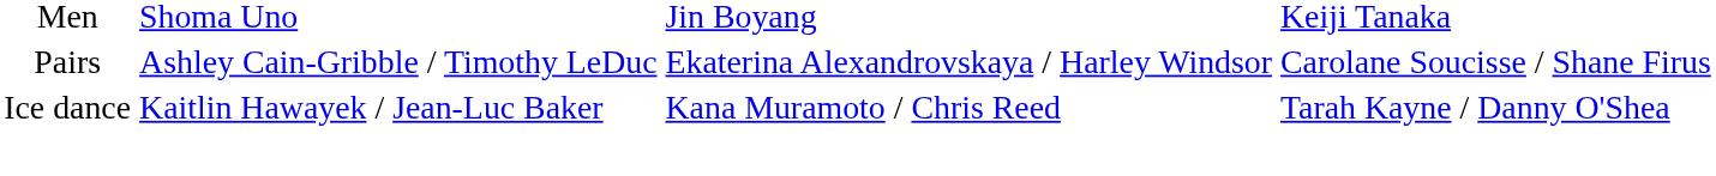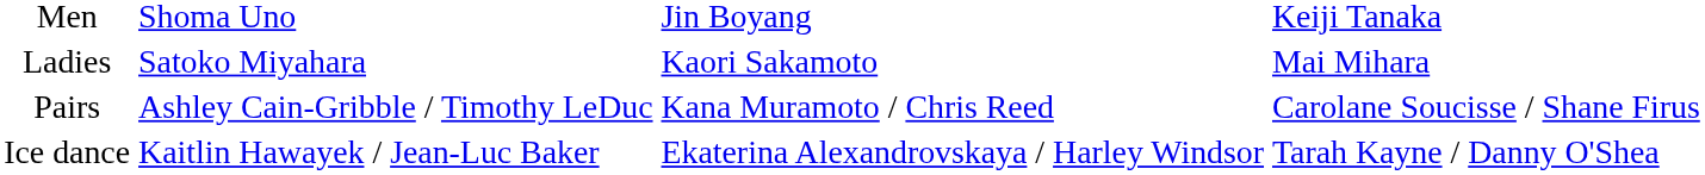 <table>
 <tr>
 <td style="text-align: center;">Men</td>
 <td> <a href='#'>Shoma Uno</a></td>
 <td> <a href='#'>Jin Boyang</a></td>
 <td> <a href='#'>Keiji Tanaka</a></td>
 </tr>
 <tr>
+<td style="text-align: center;">Ladies</td>
+<td> <a href='#'>Satoko Miyahara</a></td>
+<td> <a href='#'>Kaori Sakamoto</a></td>
+<td> <a href='#'>Mai Mihara</a></td>
+</tr>
+<tr>
 <td style="text-align: center;">Pairs</td>
 <td> <a href='#'>Ashley Cain-Gribble</a> / <a href='#'>Timothy LeDuc</a></td>
-<td> <a href='#'>Ekaterina Alexandrovskaya</a> / <a href='#'>Harley Windsor</a></td>
+<td> <a href='#'>Kana Muramoto</a> / <a href='#'>Chris Reed</a></td>
 <td> <a href='#'>Carolane Soucisse</a> / <a href='#'>Shane Firus</a></td>
 </tr>
 <tr>
 <td style="text-align: center;">Ice dance</td>
 <td> <a href='#'>Kaitlin Hawayek</a> / <a href='#'>Jean-Luc Baker</a></td>
-<td> <a href='#'>Kana Muramoto</a> / <a href='#'>Chris Reed</a></td>
+<td> <a href='#'>Ekaterina Alexandrovskaya</a> / <a href='#'>Harley Windsor</a></td>
 <td> <a href='#'>Tarah Kayne</a> / <a href='#'>Danny O'Shea</a></td>
 </tr>
 </table>
